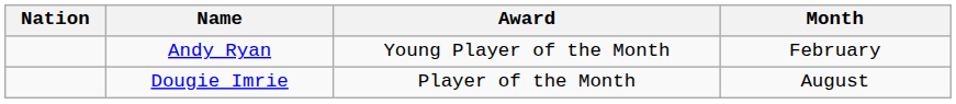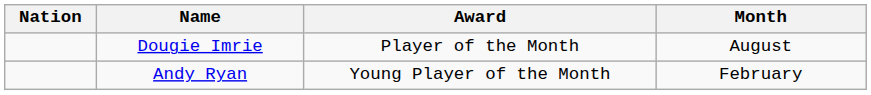 <table class="wikitable" style="font-size: 95%; text-align: center;">
 <tr>
 <th width=60>Nation</th>
 <th width=150>Name</th>
 <th width=260>Award</th>
 <th width=150>Month</th>
 </tr>
 <tr>
 <td></td>
+<td><a href='#'>Dougie Imrie</a></td>
+<td>Player of the Month</td>
+<td>August</td>
+</tr>
+<tr>
+<td></td>
 <td><a href='#'>Andy Ryan</a></td>
 <td>Young Player of the Month</td>
 <td>February</td>
 </tr>
-<tr>
-<td></td>
-<td><a href='#'>Dougie Imrie</a></td>
-<td>Player of the Month</td>
-<td>August</td>
-</tr>
 </table>
